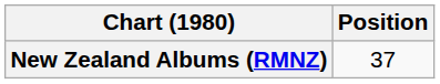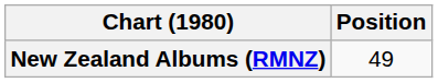 <table class="wikitable sortable plainrowheaders" style="text-align:center">
 <tr>
 <th scope="col">Chart (1980)</th>
 <th scope="col">Position</th>
 </tr>
 <tr>
 <th scope="row">New Zealand Albums (<a href='#'>RMNZ</a>)</th>
-<td>37</td>
+<td>49</td>
 </tr>
 </table>
